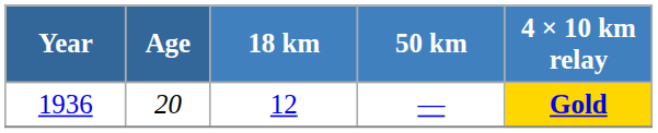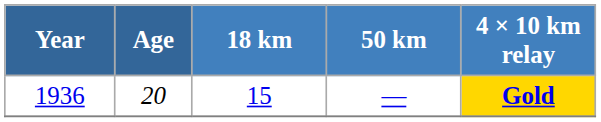 <table class="wikitable" style="font-size:95%; text-align:center; border:grey solid 1px; border-collapse:collapse; background:#ffffff;">
 <tr>
 <th style="background-color:#369; color:white; width:60px;"> Year </th>
 <th style="background-color:#369; color:white; width:40px;"> Age </th>
 <th style="background-color:#4180be; color:white; width:75px;"> 18 km </th>
 <th style="background-color:#4180be; color:white; width:75px;"> 50 km </th>
 <th style="background-color:#4180be; color:white; width:75px;"> 4 × 10 km <br> relay </th>
 </tr>
 <tr>
 <td><a href='#'>1936</a></td>
 <td><em>20</em></td>
-<td><a href='#'>12</a></td>
+<td><a href='#'>15</a></td>
 <td><a href='#'>—</a></td>
 <td style="background:gold;"><a href='#'><strong>Gold</strong></a></td>
 </tr>
 <tr>
 </tr>
 </table>
